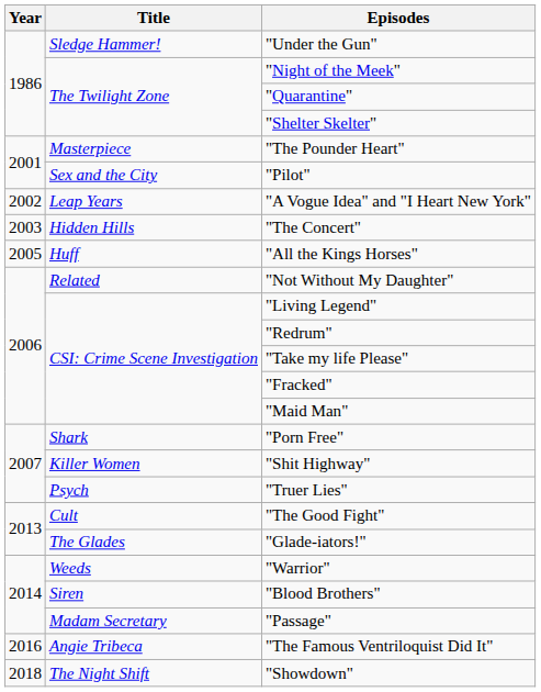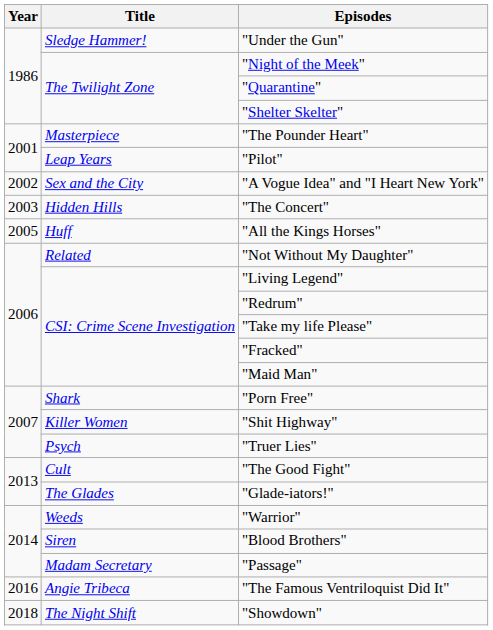 <table class="wikitable">
 <tr>
 <th>Year</th>
 <th>Title</th>
 <th>Episodes</th>
 </tr>
 <tr>
 <td rowspan=4>1986</td>
 <td><em><a href='#'>Sledge Hammer!</a></em></td>
 <td>"Under the Gun"</td>
 </tr>
 <tr>
 <td rowspan=3><em><a href='#'>The Twilight Zone</a></em></td>
 <td>"<a href='#'>Night of the Meek</a>"</td>
 </tr>
 <tr>
 <td>"<a href='#'>Quarantine</a>"</td>
 </tr>
 <tr>
 <td>"<a href='#'>Shelter Skelter</a>"</td>
 </tr>
 <tr>
 <td rowspan=2>2001</td>
 <td><em><a href='#'>Masterpiece</a></em></td>
 <td>"The Pounder Heart"</td>
 </tr>
 <tr>
-<td><em><a href='#'>Sex and the City</a></em></td>
+<td><em><a href='#'>Leap Years</a></em></td>
 <td>"Pilot"</td>
 </tr>
 <tr>
 <td>2002</td>
-<td><em><a href='#'>Leap Years</a></em></td>
+<td><em><a href='#'>Sex and the City</a></em></td>
 <td>"A Vogue Idea" and "I Heart New York"</td>
 </tr>
 <tr>
 <td>2003</td>
 <td><em><a href='#'>Hidden Hills</a></em></td>
 <td>"The Concert"</td>
 </tr>
 <tr>
 <td>2005</td>
 <td><em><a href='#'>Huff</a></em></td>
 <td>"All the Kings Horses"</td>
 </tr>
 <tr>
 <td rowspan=6>2006</td>
 <td><em><a href='#'>Related</a></em></td>
 <td>"Not Without My Daughter"</td>
 </tr>
 <tr>
 <td rowspan=5><em><a href='#'>CSI: Crime Scene Investigation</a></em></td>
 <td>"Living Legend"</td>
 </tr>
 <tr>
 <td>"Redrum"</td>
 </tr>
 <tr>
 <td>"Take my life Please"</td>
 </tr>
 <tr>
 <td>"Fracked"</td>
 </tr>
 <tr>
 <td>"Maid Man"</td>
 </tr>
 <tr>
 <td rowspan=3>2007</td>
 <td><em><a href='#'>Shark</a></em></td>
 <td>"Porn Free"</td>
 </tr>
 <tr>
 <td><em><a href='#'>Killer Women</a></em></td>
 <td>"Shit Highway"</td>
 </tr>
 <tr>
 <td><em><a href='#'>Psych</a></em></td>
 <td>"Truer Lies"</td>
 </tr>
 <tr>
 <td rowspan=2>2013</td>
 <td><em><a href='#'>Cult</a></em></td>
 <td>"The Good Fight"</td>
 </tr>
 <tr>
 <td><em><a href='#'>The Glades</a></em></td>
 <td>"Glade-iators!"</td>
 </tr>
 <tr>
 <td rowspan=3>2014</td>
 <td><em><a href='#'>Weeds</a></em></td>
 <td>"Warrior"</td>
 </tr>
 <tr>
 <td><em><a href='#'>Siren</a></em></td>
 <td>"Blood Brothers"</td>
 </tr>
 <tr>
 <td><em><a href='#'>Madam Secretary</a></em></td>
 <td>"Passage"</td>
 </tr>
 <tr>
 <td>2016</td>
 <td><em><a href='#'>Angie Tribeca</a></em></td>
 <td>"The Famous Ventriloquist Did It"</td>
 </tr>
 <tr>
 <td>2018</td>
 <td><em><a href='#'>The Night Shift</a></em></td>
 <td>"Showdown"</td>
 </tr>
 </table>
